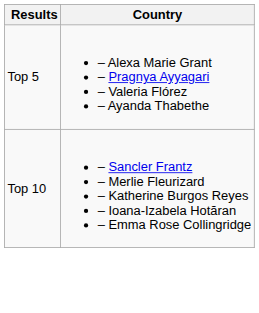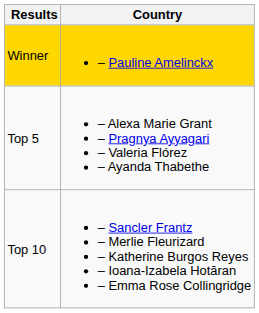 <table class="wikitable sortable" style="font-size:95%;">
 <tr>
 <th> Results</th>
 <th>Country</th>
+</tr>
+<tr style="background:gold;">
+<td>Winner</td>
+<td><br><ul><li> – <a href='#'>Pauline Amelinckx</a></li></ul></td>
 </tr>
 <tr>
 <td>Top 5</td>
 <td><br><ul><li> – Alexa Marie Grant</li><li> – <a href='#'>Pragnya Ayyagari</a></li><li> – Valeria Flórez</li><li> – Ayanda Thabethe</li></ul></td>
 </tr>
 <tr>
 <td>Top 10</td>
 <td><br><ul><li> – <a href='#'>Sancler Frantz</a></li><li> – Merlie Fleurizard</li><li> – Katherine Burgos Reyes</li><li> – Ioana-Izabela Hotăran</li><li> – Emma Rose Collingridge</li></ul></td>
 </tr>
 </table>
